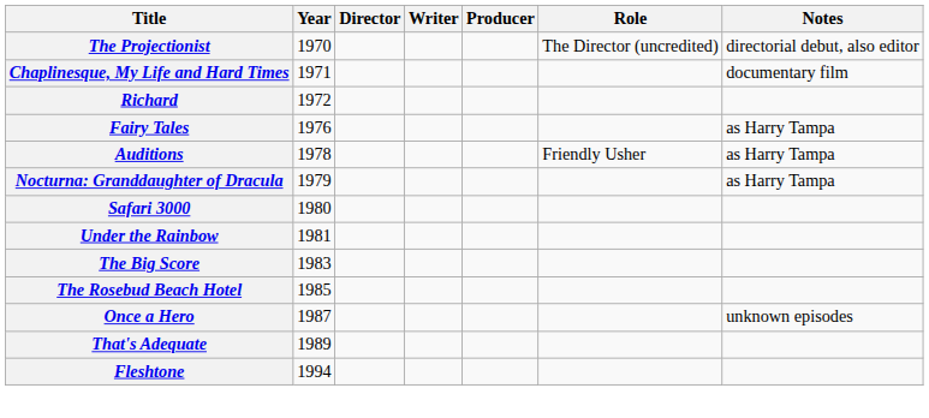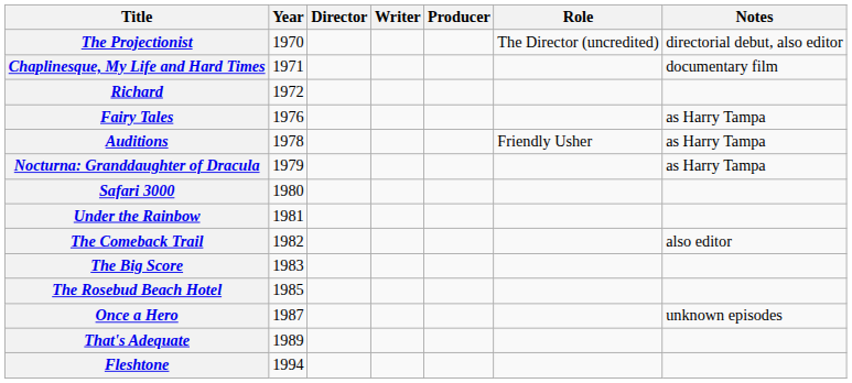 <table class="wikitable plainrowheaders sortable">
 <tr>
 <th>Title</th>
 <th>Year</th>
 <th>Director</th>
 <th>Writer</th>
 <th>Producer</th>
 <th>Role</th>
 <th>Notes</th>
 </tr>
 <tr>
 <th scope="row"><em><a href='#'>The Projectionist</a></em></th>
 <td>1970</td>
 <td></td>
 <td></td>
 <td></td>
 <td>The Director (uncredited)</td>
 <td>directorial debut, also editor</td>
 </tr>
 <tr>
 <th scope="row"><em><a href='#'>Chaplinesque, My Life and Hard Times</a></em></th>
 <td>1971</td>
 <td></td>
 <td></td>
 <td></td>
 <td></td>
 <td>documentary film</td>
 </tr>
 <tr>
 <th scope="row"><em><a href='#'>Richard</a></em></th>
 <td>1972</td>
 <td></td>
 <td></td>
 <td></td>
 <td></td>
 <td></td>
 </tr>
 <tr>
 <th scope="row"><em><a href='#'>Fairy Tales</a></em></th>
 <td>1976</td>
 <td></td>
 <td></td>
 <td></td>
 <td></td>
 <td>as Harry Tampa</td>
 </tr>
 <tr>
 <th scope="row"><em><a href='#'>Auditions</a></em></th>
 <td>1978</td>
 <td></td>
 <td></td>
 <td></td>
 <td>Friendly Usher</td>
 <td>as Harry Tampa</td>
 </tr>
 <tr>
 <th scope="row"><em><a href='#'>Nocturna: Granddaughter of Dracula</a></em></th>
 <td>1979</td>
 <td></td>
 <td></td>
 <td></td>
 <td></td>
 <td>as Harry Tampa</td>
 </tr>
 <tr>
 <th scope="row"><em><a href='#'>Safari 3000</a></em></th>
 <td>1980</td>
 <td></td>
 <td></td>
 <td></td>
 <td></td>
 <td></td>
 </tr>
 <tr>
 <th scope="row"><em><a href='#'>Under the Rainbow</a></em></th>
 <td>1981</td>
 <td></td>
 <td></td>
 <td></td>
 <td></td>
 <td></td>
 </tr>
 <tr>
+<th scope="row"><em><a href='#'>The Comeback Trail</a></em></th>
+<td>1982</td>
+<td></td>
+<td></td>
+<td></td>
+<td></td>
+<td>also editor</td>
+</tr>
+<tr>
 <th scope="row"><em><a href='#'>The Big Score</a></em></th>
 <td>1983</td>
 <td></td>
 <td></td>
 <td></td>
 <td></td>
 <td></td>
 </tr>
 <tr>
 <th scope="row"><em><a href='#'>The Rosebud Beach Hotel</a></em></th>
 <td>1985</td>
 <td></td>
 <td></td>
 <td></td>
 <td></td>
 <td></td>
 </tr>
 <tr>
 <th scope="row"><em><a href='#'>Once a Hero</a></em></th>
 <td>1987</td>
 <td></td>
 <td></td>
 <td></td>
 <td></td>
 <td>unknown episodes</td>
 </tr>
 <tr>
 <th scope="row"><em><a href='#'>That's Adequate</a></em></th>
 <td>1989</td>
 <td></td>
 <td></td>
 <td></td>
 <td></td>
 <td></td>
 </tr>
 <tr>
 <th scope="row"><em><a href='#'>Fleshtone</a></em></th>
 <td>1994</td>
 <td></td>
 <td></td>
 <td></td>
 <td></td>
 <td></td>
 </tr>
 </table>
